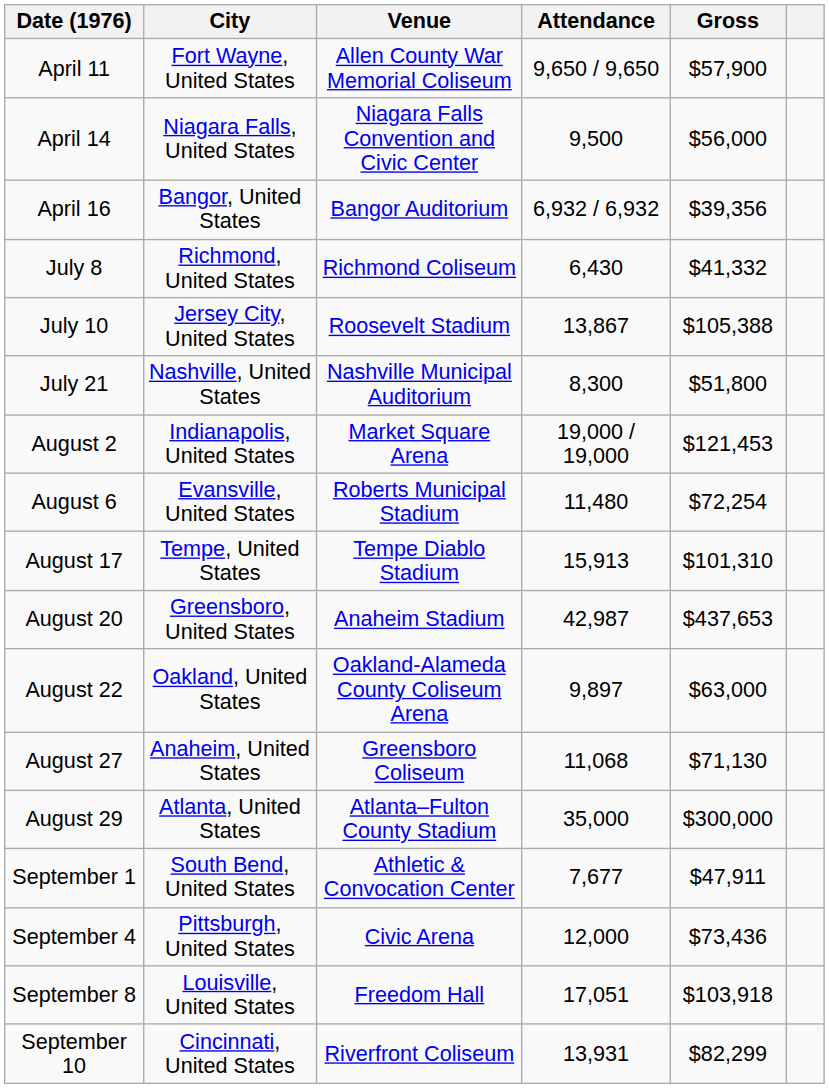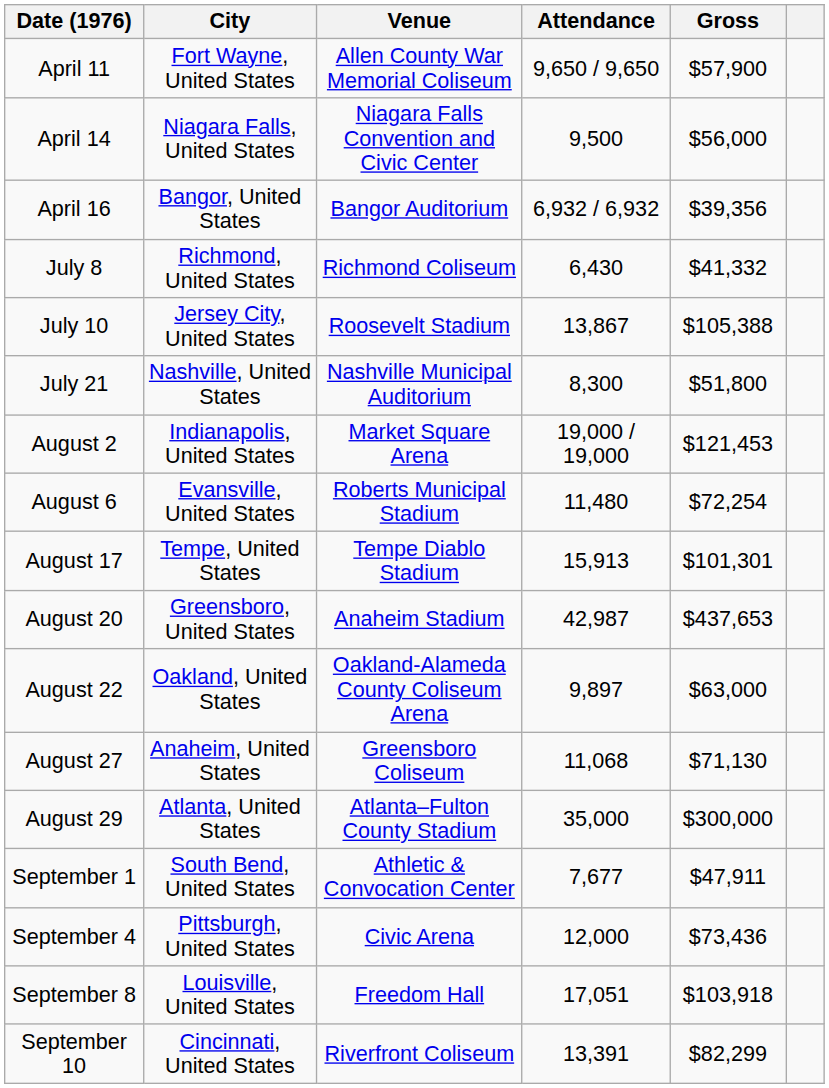 <table class="wikitable sortable plainrowheaders" style="text-align:center;">
 <tr>
 <th scope="col" style="width:9em;">Date (1976)</th>
 <th scope="col" style="width:13em;">City</th>
 <th scope="col" style="width:19em;">Venue</th>
 <th scope="col" style="width:9em;">Attendance</th>
 <th scope="col" style="width:7em;">Gross</th>
 <th scope="col" style="width:5em;" class="unsortable"></th>
 </tr>
 <tr>
 <td>April 11</td>
 <td><a href='#'>Fort Wayne</a>, United States</td>
 <td><a href='#'>Allen County War Memorial Coliseum</a></td>
 <td>9,650 / 9,650</td>
 <td>$57,900</td>
 <td></td>
 </tr>
 <tr>
 <td>April 14</td>
 <td><a href='#'>Niagara Falls</a>, United States</td>
 <td><a href='#'>Niagara Falls Convention and Civic Center</a></td>
 <td>9,500</td>
 <td>$56,000</td>
 <td></td>
 </tr>
 <tr>
 <td>April 16</td>
 <td><a href='#'>Bangor</a>, United States</td>
 <td><a href='#'>Bangor Auditorium</a></td>
 <td>6,932 / 6,932</td>
 <td>$39,356</td>
 <td></td>
 </tr>
 <tr>
 <td>July 8</td>
 <td><a href='#'>Richmond</a>, United States</td>
 <td><a href='#'>Richmond Coliseum</a></td>
 <td>6,430</td>
 <td>$41,332</td>
 <td></td>
 </tr>
 <tr>
 <td>July 10</td>
 <td><a href='#'>Jersey City</a>, United States</td>
 <td><a href='#'>Roosevelt Stadium</a></td>
 <td>13,867</td>
 <td>$105,388</td>
 <td></td>
 </tr>
 <tr>
 <td>July 21</td>
 <td><a href='#'>Nashville</a>, United States</td>
 <td><a href='#'>Nashville Municipal Auditorium</a></td>
 <td>8,300</td>
 <td>$51,800</td>
 <td></td>
 </tr>
 <tr>
 <td>August 2</td>
 <td><a href='#'>Indianapolis</a>, United States</td>
 <td><a href='#'>Market Square Arena</a></td>
 <td>19,000 / 19,000</td>
 <td>$121,453</td>
 <td></td>
 </tr>
 <tr>
 <td>August 6</td>
 <td><a href='#'>Evansville</a>, United States</td>
 <td><a href='#'>Roberts Municipal Stadium</a></td>
 <td>11,480</td>
 <td>$72,254</td>
 <td></td>
 </tr>
 <tr>
 <td>August 17</td>
 <td><a href='#'>Tempe</a>, United States</td>
 <td><a href='#'>Tempe Diablo Stadium</a></td>
 <td>15,913</td>
-<td>$101,310</td>
+<td>$101,301</td>
 <td></td>
 </tr>
 <tr>
 <td>August 20</td>
 <td><a href='#'>Greensboro</a>, United States</td>
 <td><a href='#'>Anaheim Stadium</a></td>
 <td>42,987</td>
 <td>$437,653</td>
 <td></td>
 </tr>
 <tr>
 <td>August 22</td>
 <td><a href='#'>Oakland</a>, United States</td>
 <td><a href='#'>Oakland-Alameda County Coliseum Arena</a></td>
 <td>9,897</td>
 <td>$63,000</td>
 <td></td>
 </tr>
 <tr>
 <td>August 27</td>
 <td><a href='#'>Anaheim</a>, United States</td>
 <td><a href='#'>Greensboro Coliseum</a></td>
 <td>11,068</td>
 <td>$71,130</td>
 <td></td>
 </tr>
 <tr>
 <td>August 29</td>
 <td><a href='#'>Atlanta</a>, United States</td>
 <td><a href='#'>Atlanta–Fulton County Stadium</a></td>
 <td>35,000</td>
 <td>$300,000</td>
 <td></td>
 </tr>
 <tr>
 <td>September 1</td>
 <td><a href='#'>South Bend</a>, United States</td>
 <td><a href='#'>Athletic & Convocation Center</a></td>
 <td>7,677</td>
 <td>$47,911</td>
 <td></td>
 </tr>
 <tr>
 <td>September 4</td>
 <td><a href='#'>Pittsburgh</a>, United States</td>
 <td><a href='#'>Civic Arena</a></td>
 <td>12,000</td>
 <td>$73,436</td>
 <td></td>
 </tr>
 <tr>
 <td>September 8</td>
 <td><a href='#'>Louisville</a>, United States</td>
 <td><a href='#'>Freedom Hall</a></td>
 <td>17,051</td>
 <td>$103,918</td>
 <td></td>
 </tr>
 <tr>
 <td>September 10</td>
 <td><a href='#'>Cincinnati</a>, United States</td>
 <td><a href='#'>Riverfront Coliseum</a></td>
-<td>13,931</td>
+<td>13,391</td>
 <td>$82,299</td>
 <td></td>
 </tr>
 </table>
